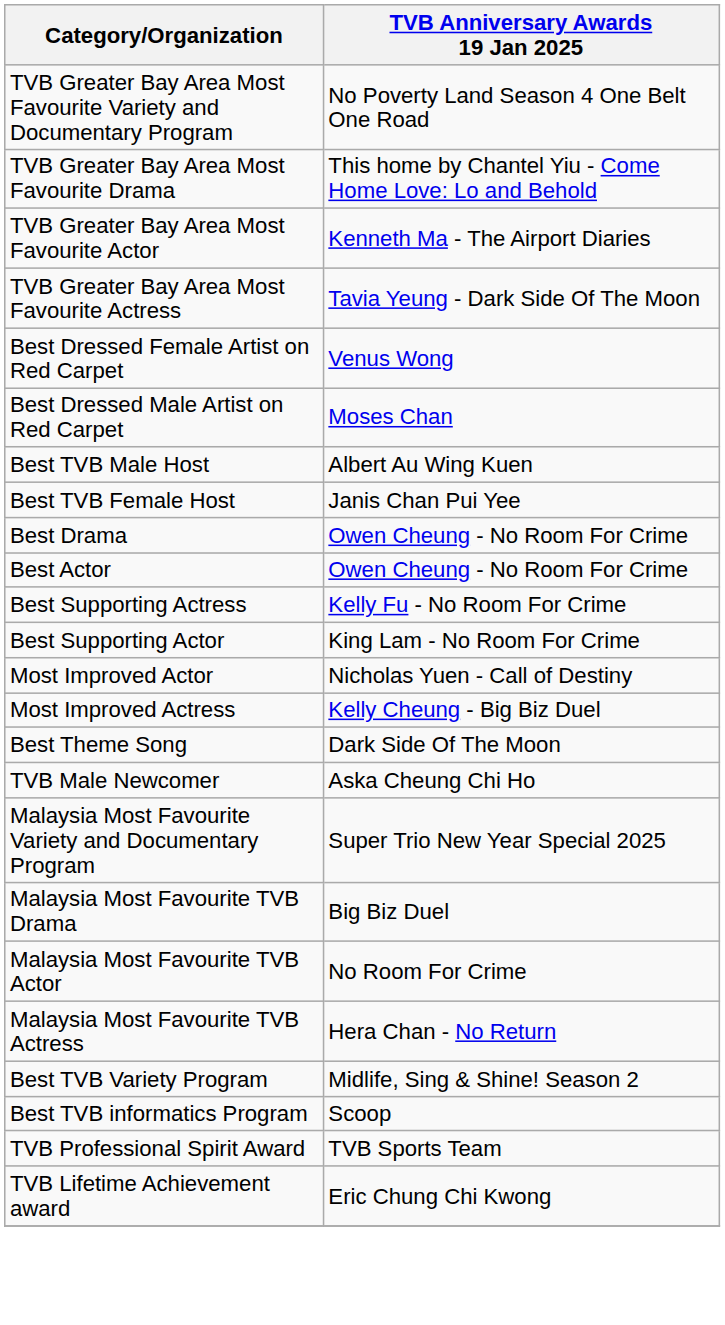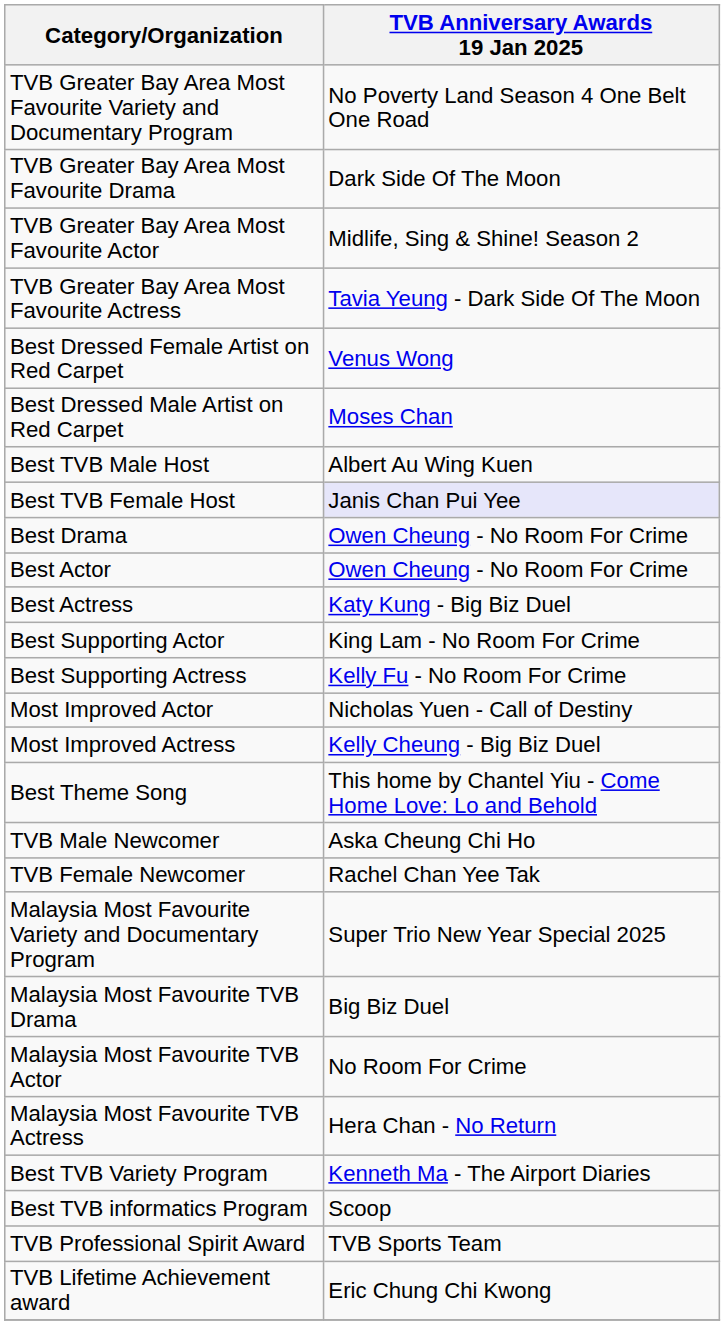 <table class="wikitable" style="font-size: 90%;">
 <tr>
 <th style="width:200px;">Category/Organization</th>
 <th style="width:250px;"><a href='#'>TVB Anniversary Awards</a><br>19 Jan 2025</th>
 </tr>
 <tr>
 <td>TVB Greater Bay Area Most Favourite Variety and Documentary Program</td>
 <td>No Poverty Land Season 4 One Belt One Road</td>
 </tr>
 <tr>
 <td>TVB Greater Bay Area Most Favourite Drama</td>
-<td>This home by Chantel Yiu - <a href='#'>Come Home Love: Lo and Behold</a></td>
+<td>Dark Side Of The Moon</td>
 </tr>
 <tr>
 <td>TVB Greater Bay Area Most Favourite Actor</td>
-<td><a href='#'>Kenneth Ma</a> - The Airport Diaries</td>
+<td>Midlife, Sing & Shine! Season 2</td>
 </tr>
 <tr>
 <td>TVB Greater Bay Area Most Favourite Actress</td>
 <td><a href='#'>Tavia Yeung</a> - Dark Side Of The Moon</td>
 </tr>
 <tr>
 <td>Best Dressed Female Artist on Red Carpet</td>
 <td><a href='#'>Venus Wong</a></td>
 </tr>
 <tr>
 <td>Best Dressed Male Artist on Red Carpet</td>
 <td><a href='#'>Moses Chan</a></td>
 </tr>
 <tr>
 <td>Best TVB Male Host</td>
 <td>Albert Au Wing Kuen</td>
 </tr>
 <tr>
 <td>Best TVB Female Host</td>
-<td>Janis Chan Pui Yee</td>
+<td style="background: lavender;">Janis Chan Pui Yee</td>
 </tr>
 <tr>
 <td>Best Drama</td>
 <td><a href='#'>Owen Cheung</a> - No Room For Crime</td>
 </tr>
 <tr>
 <td>Best Actor</td>
 <td><a href='#'>Owen Cheung</a> - No Room For Crime</td>
 </tr>
 <tr>
-<td>Best Supporting Actress</td>
-<td><a href='#'>Kelly Fu</a> - No Room For Crime</td>
+<td>Best Actress</td>
+<td><a href='#'>Katy Kung</a> - Big Biz Duel</td>
 </tr>
 <tr>
 <td>Best Supporting Actor</td>
 <td>King Lam - No Room For Crime</td>
+</tr>
+<tr>
+<td>Best Supporting Actress</td>
+<td><a href='#'>Kelly Fu</a> - No Room For Crime</td>
 </tr>
 <tr>
 <td>Most Improved Actor</td>
 <td>Nicholas Yuen - Call of Destiny</td>
 </tr>
 <tr>
 <td>Most Improved Actress</td>
 <td><a href='#'>Kelly Cheung</a> - Big Biz Duel</td>
 </tr>
 <tr>
 <td>Best Theme Song</td>
-<td>Dark Side Of The Moon</td>
+<td>This home by Chantel Yiu - <a href='#'>Come Home Love: Lo and Behold</a></td>
 </tr>
 <tr>
 <td>TVB Male Newcomer</td>
 <td>Aska Cheung Chi Ho</td>
+</tr>
+<tr>
+<td>TVB Female Newcomer</td>
+<td>Rachel Chan Yee Tak</td>
 </tr>
 <tr>
 <td>Malaysia Most Favourite Variety and Documentary Program</td>
 <td>Super Trio New Year Special 2025</td>
 </tr>
 <tr>
 <td>Malaysia Most Favourite TVB Drama</td>
 <td>Big Biz Duel</td>
 </tr>
 <tr>
 <td>Malaysia Most Favourite TVB Actor</td>
 <td>No Room For Crime</td>
 </tr>
 <tr>
 <td>Malaysia Most Favourite TVB Actress</td>
 <td>Hera Chan - <a href='#'>No Return</a></td>
 </tr>
 <tr>
 <td>Best TVB Variety Program</td>
-<td>Midlife, Sing & Shine! Season 2</td>
+<td><a href='#'>Kenneth Ma</a> - The Airport Diaries</td>
 </tr>
 <tr>
 <td>Best TVB informatics Program</td>
 <td>Scoop</td>
 </tr>
 <tr>
 <td>TVB Professional Spirit Award</td>
 <td>TVB Sports Team</td>
 </tr>
 <tr>
 <td>TVB Lifetime Achievement award</td>
 <td>Eric Chung Chi Kwong</td>
 </tr>
 <tr>
 </tr>
 </table>
